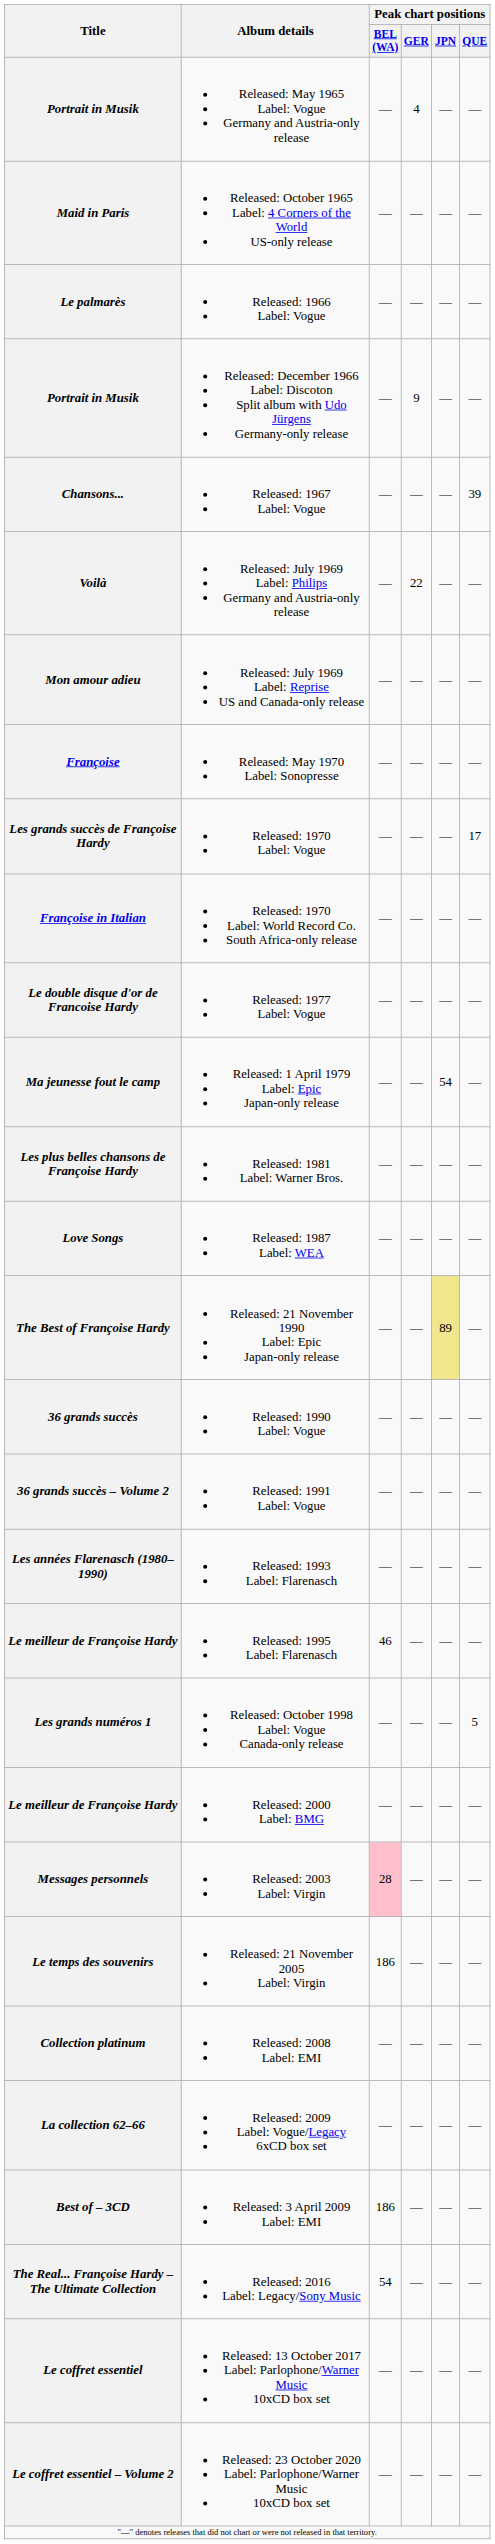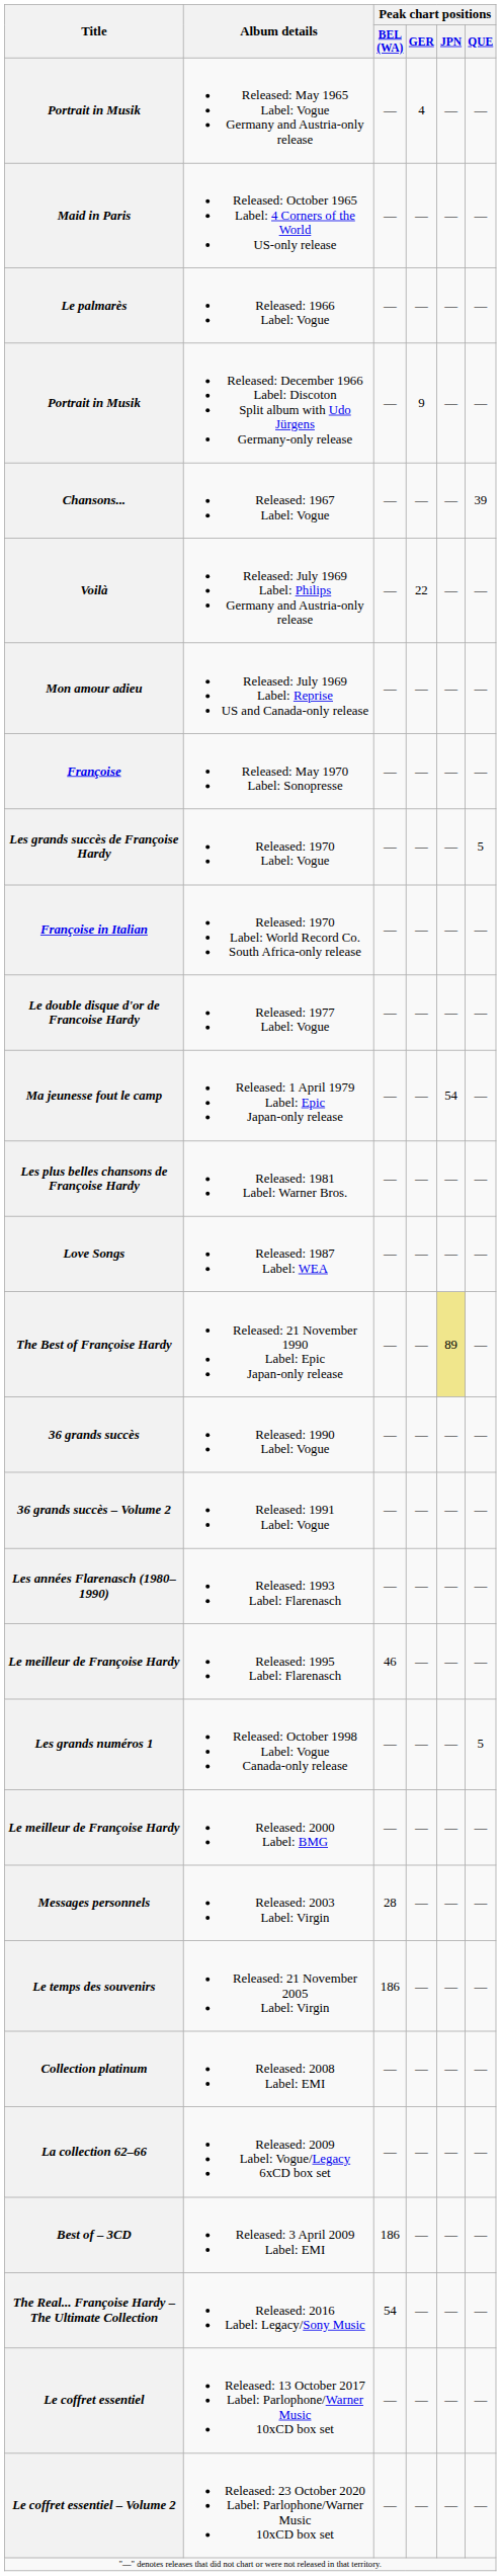 <table class="wikitable plainrowheaders" style="text-align:center;">
 <tr>
 <th rowspan="2" scope="col" style="width:15em;">Title</th>
 <th rowspan="2" scope="col" style="width:15em;">Album details</th>
 <th colspan="4">Peak chart positions</th>
 </tr>
 <tr>
 <th scope="col" style="width:2em;font-size:90%;"><a href='#'>BEL (WA)</a><br></th>
 <th scope="col" style="width:2em;font-size:90%;"><a href='#'>GER</a><br></th>
 <th scope="col" style="width:2em;font-size:90%;"><a href='#'>JPN</a><br></th>
 <th scope="col" style="width:2em;font-size:90%;"><a href='#'>QUE</a><br></th>
 </tr>
 <tr>
 <th scope="row"><em>Portrait in Musik</em></th>
 <td><br><ul><li>Released: May 1965</li><li>Label: Vogue</li><li>Germany and Austria-only release</li></ul></td>
 <td>—</td>
 <td>4</td>
 <td>—</td>
 <td>—</td>
 </tr>
 <tr>
 <th scope="row"><em>Maid in Paris</em></th>
 <td><br><ul><li>Released: October 1965</li><li>Label: <a href='#'>4 Corners of the World</a></li><li>US-only release</li></ul></td>
 <td>—</td>
 <td>—</td>
 <td>—</td>
 <td>—</td>
 </tr>
 <tr>
 <th scope="row"><em>Le palmarès</em></th>
 <td><br><ul><li>Released: 1966</li><li>Label: Vogue</li></ul></td>
 <td>—</td>
 <td>—</td>
 <td>—</td>
 <td>—</td>
 </tr>
 <tr>
 <th scope="row"><em>Portrait in Musik</em></th>
 <td><br><ul><li>Released: December 1966</li><li>Label: Discoton</li><li>Split album with <a href='#'>Udo Jürgens</a></li><li>Germany-only release</li></ul></td>
 <td>—</td>
 <td>9</td>
 <td>—</td>
 <td>—</td>
 </tr>
 <tr>
 <th scope="row"><em>Chansons...</em></th>
 <td><br><ul><li>Released: 1967</li><li>Label: Vogue</li></ul></td>
 <td>—</td>
 <td>—</td>
 <td>—</td>
 <td>39</td>
 </tr>
 <tr>
 <th scope="row"><em>Voilà</em></th>
 <td><br><ul><li>Released: July 1969</li><li>Label: <a href='#'>Philips</a></li><li>Germany and Austria-only release</li></ul></td>
 <td>—</td>
 <td>22</td>
 <td>—</td>
 <td>—</td>
 </tr>
 <tr>
 <th scope="row"><em>Mon amour adieu</em></th>
 <td><br><ul><li>Released: July 1969</li><li>Label: <a href='#'>Reprise</a></li><li>US and Canada-only release</li></ul></td>
 <td>—</td>
 <td>—</td>
 <td>—</td>
 <td>—</td>
 </tr>
 <tr>
 <th scope="row"><em><a href='#'>Françoise</a></em></th>
 <td><br><ul><li>Released: May 1970</li><li>Label: Sonopresse</li></ul></td>
 <td>—</td>
 <td>—</td>
 <td>—</td>
 <td>—</td>
 </tr>
 <tr>
 <th scope="row"><em>Les grands succès de Françoise Hardy</em></th>
 <td><br><ul><li>Released: 1970</li><li>Label: Vogue</li></ul></td>
 <td>—</td>
 <td>—</td>
 <td>—</td>
-<td>17</td>
+<td>5</td>
 </tr>
 <tr>
 <th scope="row"><em><a href='#'>Françoise in Italian</a></em></th>
 <td><br><ul><li>Released: 1970</li><li>Label: World Record Co.</li><li>South Africa-only release</li></ul></td>
 <td>—</td>
 <td>—</td>
 <td>—</td>
 <td>—</td>
 </tr>
 <tr>
 <th scope="row"><em>Le double disque d'or de Francoise Hardy</em></th>
 <td><br><ul><li>Released: 1977</li><li>Label: Vogue</li></ul></td>
 <td>—</td>
 <td>—</td>
 <td>—</td>
 <td>—</td>
 </tr>
 <tr>
 <th scope="row"><em>Ma jeunesse fout le camp</em></th>
 <td><br><ul><li>Released: 1 April 1979</li><li>Label: <a href='#'>Epic</a></li><li>Japan-only release</li></ul></td>
 <td>—</td>
 <td>—</td>
 <td>54</td>
 <td>—</td>
 </tr>
 <tr>
 <th scope="row"><em>Les plus belles chansons de Françoise Hardy</em></th>
 <td><br><ul><li>Released: 1981</li><li>Label: Warner Bros.</li></ul></td>
 <td>—</td>
 <td>—</td>
 <td>—</td>
 <td>—</td>
 </tr>
 <tr>
 <th scope="row"><em>Love Songs</em></th>
 <td><br><ul><li>Released: 1987</li><li>Label: <a href='#'>WEA</a></li></ul></td>
 <td>—</td>
 <td>—</td>
 <td>—</td>
 <td>—</td>
 </tr>
 <tr>
 <th scope="row"><em>The Best of Françoise Hardy</em></th>
 <td><br><ul><li>Released: 21 November 1990</li><li>Label: Epic</li><li>Japan-only release</li></ul></td>
 <td>—</td>
 <td>—</td>
 <td style="background: khaki;">89</td>
 <td>—</td>
 </tr>
 <tr>
 <th scope="row"><em>36 grands succès</em></th>
 <td><br><ul><li>Released: 1990</li><li>Label: Vogue</li></ul></td>
 <td>—</td>
 <td>—</td>
 <td>—</td>
 <td>—</td>
 </tr>
 <tr>
 <th scope="row"><em>36 grands succès – Volume 2</em></th>
 <td><br><ul><li>Released: 1991</li><li>Label: Vogue</li></ul></td>
 <td>—</td>
 <td>—</td>
 <td>—</td>
 <td>—</td>
 </tr>
 <tr>
 <th scope="row"><em>Les années Flarenasch (1980–1990)</em></th>
 <td><br><ul><li>Released: 1993</li><li>Label: Flarenasch</li></ul></td>
 <td>—</td>
 <td>—</td>
 <td>—</td>
 <td>—</td>
 </tr>
 <tr>
 <th scope="row"><em>Le meilleur de Françoise Hardy</em></th>
 <td><br><ul><li>Released: 1995</li><li>Label: Flarenasch</li></ul></td>
 <td>46</td>
 <td>—</td>
 <td>—</td>
 <td>—</td>
 </tr>
 <tr>
 <th scope="row"><em>Les grands numéros 1</em></th>
 <td><br><ul><li>Released: October 1998</li><li>Label: Vogue</li><li>Canada-only release</li></ul></td>
 <td>—</td>
 <td>—</td>
 <td>—</td>
 <td>5</td>
 </tr>
 <tr>
 <th scope="row"><em>Le meilleur de Françoise Hardy</em></th>
 <td><br><ul><li>Released: 2000</li><li>Label: <a href='#'>BMG</a></li></ul></td>
 <td>—</td>
 <td>—</td>
 <td>—</td>
 <td>—</td>
 </tr>
 <tr>
 <th scope="row"><em>Messages personnels</em></th>
 <td><br><ul><li>Released: 2003</li><li>Label: Virgin</li></ul></td>
-<td style="background: pink;">28</td>
+<td>28</td>
 <td>—</td>
 <td>—</td>
 <td>—</td>
 </tr>
 <tr>
 <th scope="row"><em>Le temps des souvenirs</em></th>
 <td><br><ul><li>Released: 21 November 2005</li><li>Label: Virgin</li></ul></td>
 <td>186</td>
 <td>—</td>
 <td>—</td>
 <td>—</td>
 </tr>
 <tr>
 <th scope="row"><em>Collection platinum</em></th>
 <td><br><ul><li>Released: 2008</li><li>Label: EMI</li></ul></td>
 <td>—</td>
 <td>—</td>
 <td>—</td>
 <td>—</td>
 </tr>
 <tr>
 <th scope="row"><em>La collection 62–66</em></th>
 <td><br><ul><li>Released: 2009</li><li>Label: Vogue/<a href='#'>Legacy</a></li><li>6xCD box set</li></ul></td>
 <td>—</td>
 <td>—</td>
 <td>—</td>
 <td>—</td>
 </tr>
 <tr>
 <th scope="row"><em>Best of – 3CD</em></th>
 <td><br><ul><li>Released: 3 April 2009</li><li>Label: EMI</li></ul></td>
 <td>186</td>
 <td>—</td>
 <td>—</td>
 <td>—</td>
 </tr>
 <tr>
 <th scope="row"><em>The Real... Françoise Hardy – The Ultimate Collection</em></th>
 <td><br><ul><li>Released: 2016</li><li>Label: Legacy/<a href='#'>Sony Music</a></li></ul></td>
 <td>54</td>
 <td>—</td>
 <td>—</td>
 <td>—</td>
 </tr>
 <tr>
 <th scope="row"><em>Le coffret essentiel</em></th>
 <td><br><ul><li>Released: 13 October 2017</li><li>Label: Parlophone/<a href='#'>Warner Music</a></li><li>10xCD box set</li></ul></td>
 <td>—</td>
 <td>—</td>
 <td>—</td>
 <td>—</td>
 </tr>
 <tr>
 <th scope="row"><em>Le coffret essentiel – Volume 2</em></th>
 <td><br><ul><li>Released: 23 October 2020</li><li>Label: Parlophone/Warner Music</li><li>10xCD box set</li></ul></td>
 <td>—</td>
 <td>—</td>
 <td>—</td>
 <td>—</td>
 </tr>
 <tr>
 <td colspan="6" style="font-size:8pt">"—" denotes releases that did not chart or were not released in that territory.</td>
 </tr>
 </table>
